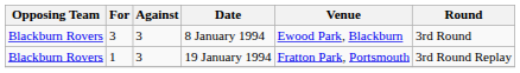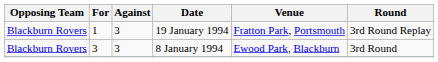 <table class="wikitable">
 <tr>
 <th>Opposing Team</th>
 <th>For</th>
 <th>Against</th>
 <th>Date</th>
 <th>Venue</th>
 <th>Round</th>
 </tr>
 <tr>
 <td><a href='#'>Blackburn Rovers</a></td>
+<td>1</td>
+<td>3</td>
+<td>19 January 1994</td>
+<td><a href='#'>Fratton Park</a>, <a href='#'>Portsmouth</a></td>
+<td>3rd Round Replay</td>
+</tr>
+<tr>
+<td><a href='#'>Blackburn Rovers</a></td>
 <td>3</td>
 <td>3</td>
 <td>8 January 1994</td>
 <td><a href='#'>Ewood Park</a>, <a href='#'>Blackburn</a></td>
 <td>3rd Round</td>
 </tr>
 <tr>
-<td><a href='#'>Blackburn Rovers</a></td>
-<td>1</td>
-<td>3</td>
-<td>19 January 1994</td>
-<td><a href='#'>Fratton Park</a>, <a href='#'>Portsmouth</a></td>
-<td>3rd Round Replay</td>
-</tr>
-<tr>
 </tr>
 </table>
